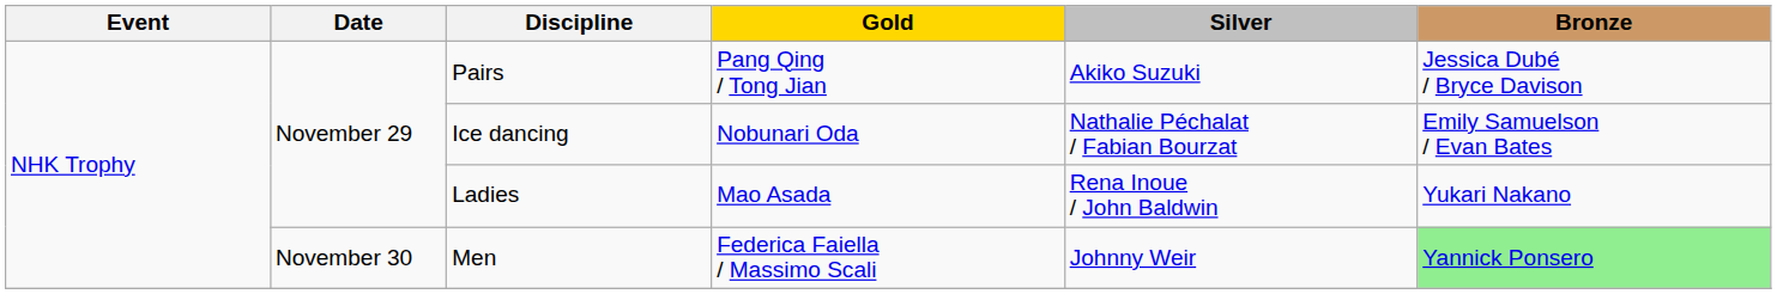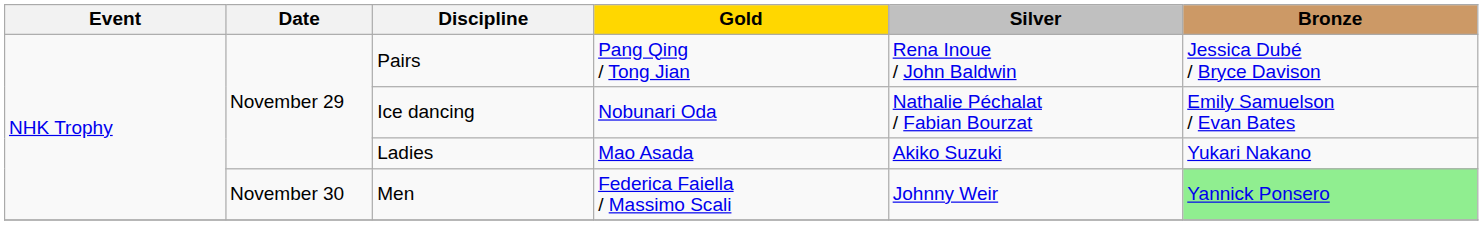 <table class="wikitable" width="98%">
 <tr>
 <th width="15%">Event</th>
 <th width="10%">Date</th>
 <th width="15%">Discipline</th>
 <td width = "20%" align="center" bgcolor="gold"><strong>Gold</strong></td>
 <td width = "20%" align="center" bgcolor="silver"><strong>Silver</strong></td>
 <td width = "20%" align="center" bgcolor="cc9966"><strong>Bronze</strong></td>
 </tr>
 <tr>
 <td rowspan="4"> <a href='#'>NHK Trophy</a></td>
 <td rowspan="3">November 29</td>
 <td>Pairs</td>
 <td> <a href='#'>Pang Qing</a> <br>/  <a href='#'>Tong Jian</a></td>
-<td> <a href='#'>Akiko Suzuki</a></td>
+<td> <a href='#'>Rena Inoue</a> <br>/ <a href='#'>John Baldwin</a></td>
 <td> <a href='#'>Jessica Dubé</a> <br>/  <a href='#'>Bryce Davison</a></td>
 </tr>
 <tr>
 <td>Ice dancing</td>
 <td> <a href='#'>Nobunari Oda</a></td>
 <td> <a href='#'>Nathalie Péchalat</a> <br>/  <a href='#'>Fabian Bourzat</a></td>
 <td> <a href='#'>Emily Samuelson</a> <br>/ <a href='#'>Evan Bates</a></td>
 </tr>
 <tr>
 <td>Ladies</td>
 <td> <a href='#'>Mao Asada</a></td>
-<td> <a href='#'>Rena Inoue</a> <br>/ <a href='#'>John Baldwin</a></td>
+<td> <a href='#'>Akiko Suzuki</a></td>
 <td> <a href='#'>Yukari Nakano</a></td>
 </tr>
 <tr>
 <td>November 30</td>
 <td>Men</td>
 <td> <a href='#'>Federica Faiella</a> <br>/  <a href='#'>Massimo Scali</a></td>
 <td> <a href='#'>Johnny Weir</a></td>
 <td style="background: lightgreen;"> <a href='#'>Yannick Ponsero</a></td>
 </tr>
 <tr>
 </tr>
 </table>
